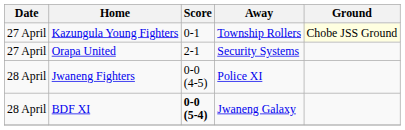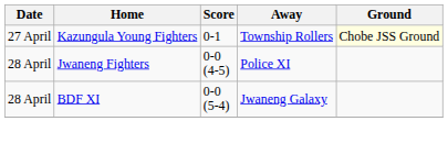 <table class="wikitable sortable">
 <tr>
 <th>Date</th>
 <th>Home</th>
 <th>Score</th>
 <th>Away</th>
 <th>Ground</th>
 </tr>
 <tr>
 <td>27 April</td>
 <td><a href='#'>Kazungula Young Fighters</a></td>
 <td>0-1</td>
 <td><a href='#'>Township Rollers</a></td>
 <td style="background: lightyellow;">Chobe JSS Ground</td>
 </tr>
 <tr>
-<td>27 April</td>
-<td><a href='#'>Orapa United</a></td>
-<td>2-1</td>
-<td><a href='#'>Security Systems</a></td>
-<td></td>
-</tr>
-<tr>
 <td>28 April</td>
 <td><a href='#'>Jwaneng Fighters</a></td>
 <td>0-0<br>(4-5)</td>
 <td><a href='#'>Police XI</a></td>
 <td></td>
 </tr>
 <tr>
 <td>28 April</td>
 <td><a href='#'>BDF XI</a></td>
-<td><strong>0-0<br>(5-4)</strong></td>
+<td>0-0<br>(5-4)</td>
 <td><a href='#'>Jwaneng Galaxy</a></td>
 <td></td>
 </tr>
 <tr>
 </tr>
 </table>
